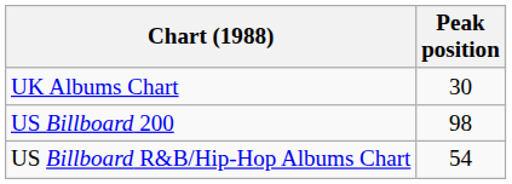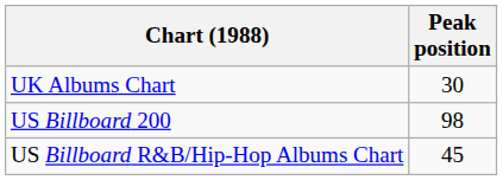 <table class="wikitable sortable">
 <tr>
 <th>Chart (1988)</th>
 <th>Peak<br>position</th>
 </tr>
 <tr>
 <td align="left"><a href='#'>UK Albums Chart</a></td>
 <td style="text-align:center;">30</td>
 </tr>
 <tr>
 <td align="left"><a href='#'>US <em>Billboard</em> 200</a></td>
 <td style="text-align:center;">98</td>
 </tr>
 <tr>
 <td align="left">US <a href='#'><em>Billboard</em> R&B/Hip-Hop Albums Chart</a></td>
-<td style="text-align:center;">54</td>
+<td style="text-align:center;">45</td>
 </tr>
 </table>
